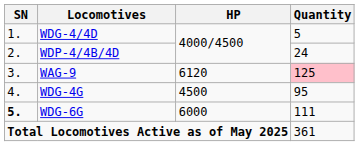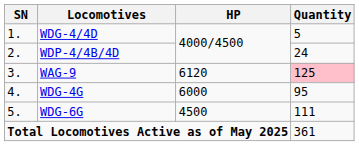 <table class="wikitable">
 <tr>
 <th>SN</th>
 <th>Locomotives</th>
 <th>HP</th>
 <th>Quantity</th>
 </tr>
 <tr>
 <td>1.</td>
 <td><a href='#'>WDG-4/4D</a></td>
 <td rowspan="2">4000/4500</td>
 <td>5</td>
 </tr>
 <tr>
 <td>2.</td>
 <td><a href='#'>WDP-4/4B/4D</a></td>
 <td>24</td>
 </tr>
 <tr>
 <td>3.</td>
 <td><a href='#'>WAG-9</a></td>
 <td>6120</td>
 <td style="background: pink;">125</td>
 </tr>
 <tr>
 <td>4.</td>
 <td><a href='#'>WDG-4G</a></td>
-<td>4500</td>
+<td>6000</td>
 <td>95</td>
 </tr>
 <tr>
-<td><strong>5.</strong></td>
+<td>5.</td>
 <td><a href='#'>WDG-6G</a></td>
-<td>6000</td>
+<td>4500</td>
 <td>111</td>
 </tr>
 <tr>
 <td colspan="3"><strong>Total Locomotives Active as of May 2025 </strong></td>
 <td>361</td>
 </tr>
 </table>
